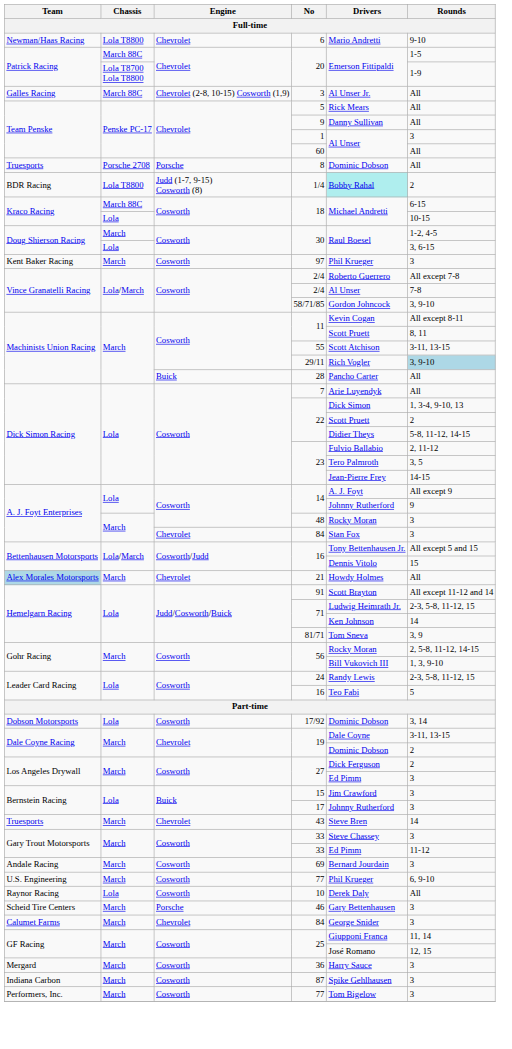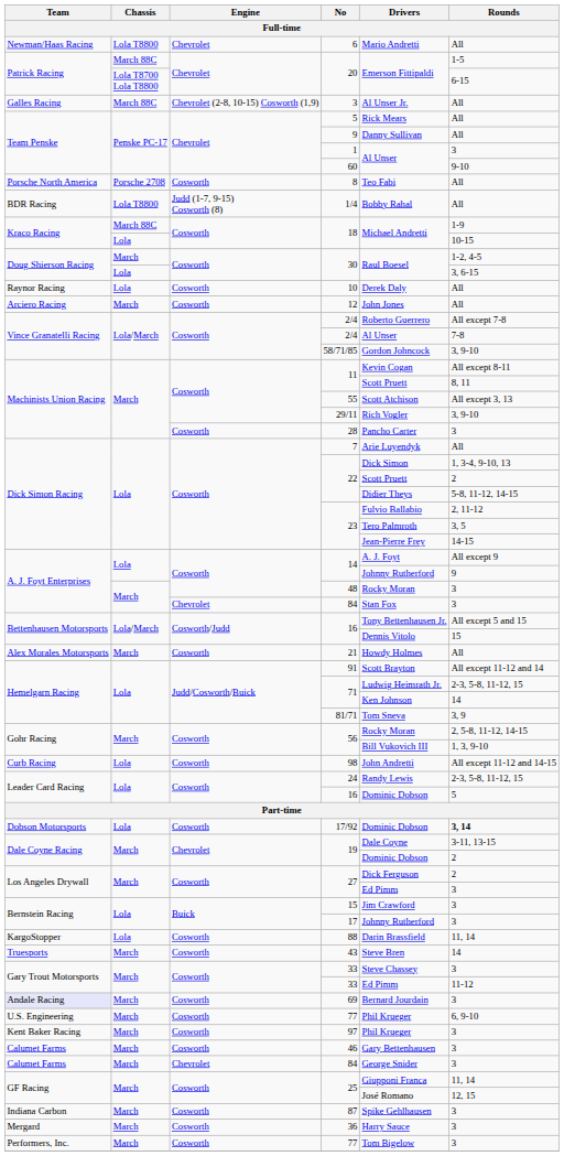 <table class="wikitable" style="font-size: 85%;">
 <tr>
 <th>Team</th>
 <th>Chassis</th>
 <th>Engine</th>
 <th>No</th>
 <th>Drivers</th>
 <th>Rounds</th>
 </tr>
 <tr>
 <th colspan="6">Full-time</th>
 </tr>
 <tr>
 <td rowspan=1> <a href='#'>Newman/Haas Racing</a></td>
 <td rowspan=1><a href='#'>Lola T8800</a></td>
 <td rowspan=1><a href='#'>Chevrolet</a></td>
 <td align="right">6</td>
 <td> <a href='#'>Mario Andretti</a></td>
-<td>9-10</td>
+<td>All</td>
 </tr>
 <tr>
 <td rowspan=2> <a href='#'>Patrick Racing</a></td>
 <td rowspan=1><a href='#'>March 88C</a></td>
 <td rowspan=2><a href='#'>Chevrolet</a></td>
 <td rowspan=2 align="right">20</td>
 <td rowspan=2> <a href='#'>Emerson Fittipaldi</a></td>
 <td>1-5</td>
 </tr>
 <tr>
 <td rowspan=1><a href='#'>Lola T8700<br>Lola T8800</a></td>
-<td>1-9</td>
+<td>6-15</td>
 </tr>
 <tr>
 <td rowspan=1> <a href='#'>Galles Racing</a></td>
 <td rowspan=1><a href='#'>March 88C</a></td>
 <td rowspan=1><a href='#'>Chevrolet</a> (2-8, 10-15) <a href='#'>Cosworth</a> (1,9)</td>
 <td align="right">3</td>
 <td> <a href='#'>Al Unser Jr.</a></td>
 <td>All</td>
 </tr>
 <tr>
 <td rowspan=4> <a href='#'>Team Penske</a></td>
 <td rowspan=4><a href='#'>Penske PC-17</a></td>
 <td rowspan=4><a href='#'>Chevrolet</a></td>
 <td align="right">5</td>
 <td> <a href='#'>Rick Mears</a></td>
 <td>All</td>
 </tr>
 <tr>
 <td align="right">9</td>
 <td> <a href='#'>Danny Sullivan</a></td>
 <td>All</td>
 </tr>
 <tr>
 <td align="right">1</td>
 <td rowspan=2> <a href='#'>Al Unser</a></td>
 <td>3</td>
 </tr>
 <tr>
 <td align="right">60</td>
-<td>All</td>
+<td>9-10</td>
 </tr>
 <tr>
-<td rowspan=1> <a href='#'>Truesports</a></td>
+<td rowspan=1> <a href='#'>Porsche North America</a></td>
 <td rowspan=1><a href='#'>Porsche 2708</a></td>
-<td rowspan=1><a href='#'>Porsche</a></td>
+<td rowspan=1><a href='#'>Cosworth</a></td>
 <td align="right">8</td>
-<td> <a href='#'>Dominic Dobson</a></td>
+<td> <a href='#'>Teo Fabi</a></td>
 <td>All</td>
 </tr>
 <tr>
 <td rowspan=1> BDR Racing</td>
 <td rowspan=1><a href='#'>Lola T8800</a></td>
 <td rowspan=1><a href='#'>Judd</a> (1-7, 9-15)<br><a href='#'>Cosworth</a> (8)</td>
 <td align="right">1/4</td>
-<td style="background: paleturquoise;"> <a href='#'>Bobby Rahal</a></td>
-<td>2</td>
+<td> <a href='#'>Bobby Rahal</a></td>
+<td>All</td>
 </tr>
 <tr>
 <td rowspan=2> <a href='#'>Kraco Racing</a></td>
 <td rowspan=1><a href='#'>March 88C</a></td>
 <td rowspan=2><a href='#'>Cosworth</a></td>
 <td rowspan=2 align="right">18</td>
 <td rowspan=2> <a href='#'>Michael Andretti</a></td>
-<td>6-15</td>
+<td>1-9</td>
 </tr>
 <tr>
 <td rowspan=1><a href='#'>Lola</a></td>
 <td>10-15</td>
 </tr>
 <tr>
 <td rowspan=2> <a href='#'>Doug Shierson Racing</a></td>
 <td rowspan=1><a href='#'>March</a></td>
 <td rowspan=2><a href='#'>Cosworth</a></td>
 <td rowspan=2 align="right">30</td>
 <td rowspan=2> <a href='#'>Raul Boesel</a></td>
 <td>1-2, 4-5</td>
 </tr>
 <tr>
 <td rowspan=1><a href='#'>Lola</a></td>
 <td>3, 6-15</td>
 </tr>
 <tr>
-<td rowspan=1> Kent Baker Racing</td>
+<td rowspan=1> Raynor Racing</td>
+<td rowspan=1><a href='#'>Lola</a></td>
+<td rowspan=1><a href='#'>Cosworth</a></td>
+<td align="right">10</td>
+<td> <a href='#'>Derek Daly</a></td>
+<td>All</td>
+</tr>
+<tr>
+<td rowspan=1> <a href='#'>Arciero Racing</a></td>
 <td rowspan=1><a href='#'>March</a></td>
 <td rowspan=1><a href='#'>Cosworth</a></td>
-<td rowspan=1 align="right">97</td>
-<td> <a href='#'>Phil Krueger</a></td>
-<td>3</td>
+<td align="right">12</td>
+<td> <a href='#'>John Jones</a></td>
+<td>All</td>
 </tr>
 <tr>
 <td rowspan=3> <a href='#'>Vince Granatelli Racing</a></td>
 <td rowspan=3><a href='#'>Lola</a>/<a href='#'>March</a></td>
 <td rowspan=3><a href='#'>Cosworth</a></td>
 <td align="right">2/4</td>
 <td> <a href='#'>Roberto Guerrero</a></td>
 <td>All except 7-8</td>
 </tr>
 <tr>
 <td align="right">2/4</td>
 <td> <a href='#'>Al Unser</a></td>
 <td>7-8</td>
 </tr>
 <tr>
 <td align="right">58/71/85</td>
 <td> <a href='#'>Gordon Johncock</a></td>
 <td>3, 9-10</td>
 </tr>
 <tr>
 <td rowspan=5> <a href='#'>Machinists Union Racing</a></td>
 <td rowspan=5><a href='#'>March</a></td>
 <td rowspan=4><a href='#'>Cosworth</a></td>
 <td rowspan=2 align="right">11</td>
 <td> <a href='#'>Kevin Cogan</a></td>
 <td>All except 8-11</td>
 </tr>
 <tr>
 <td> <a href='#'>Scott Pruett</a></td>
 <td>8, 11</td>
 </tr>
 <tr>
 <td align="right">55</td>
 <td> <a href='#'>Scott Atchison</a></td>
-<td>3-11, 13-15</td>
+<td>All except 3, 13</td>
 </tr>
 <tr>
 <td align="right">29/11</td>
 <td> <a href='#'>Rich Vogler</a></td>
-<td style="background: lightblue;">3, 9-10</td>
+<td>3, 9-10</td>
 </tr>
 <tr>
-<td rowspan=1><a href='#'>Buick</a></td>
+<td rowspan=1><a href='#'>Cosworth</a></td>
 <td rowspan=1 align="right">28</td>
 <td> <a href='#'>Pancho Carter</a></td>
-<td>All</td>
+<td>3</td>
 </tr>
 <tr>
 <td rowspan=7> <a href='#'>Dick Simon Racing</a></td>
 <td rowspan=7><a href='#'>Lola</a></td>
 <td rowspan=7><a href='#'>Cosworth</a></td>
 <td align="right">7</td>
 <td> <a href='#'>Arie Luyendyk</a></td>
 <td>All</td>
 </tr>
 <tr>
 <td rowspan=3 align="right">22</td>
 <td> <a href='#'>Dick Simon</a></td>
 <td>1, 3-4, 9-10, 13</td>
 </tr>
 <tr>
 <td> <a href='#'>Scott Pruett</a></td>
 <td>2</td>
 </tr>
 <tr>
 <td> <a href='#'>Didier Theys</a></td>
 <td>5-8, 11-12, 14-15</td>
 </tr>
 <tr>
 <td rowspan=3 align="right">23</td>
 <td> <a href='#'>Fulvio Ballabio</a></td>
 <td>2, 11-12</td>
 </tr>
 <tr>
 <td> <a href='#'>Tero Palmroth</a></td>
 <td>3, 5</td>
 </tr>
 <tr>
 <td> <a href='#'>Jean-Pierre Frey</a></td>
 <td>14-15</td>
 </tr>
 <tr>
 <td rowspan="4"> <a href='#'>A. J. Foyt Enterprises</a></td>
 <td rowspan="2"><a href='#'>Lola</a></td>
 <td rowspan="3"><a href='#'>Cosworth</a></td>
 <td rowspan="2" align="right">14</td>
 <td>  <a href='#'>A. J. Foyt</a></td>
 <td>All except 9</td>
 </tr>
 <tr>
 <td> <a href='#'>Johnny Rutherford</a></td>
 <td>9</td>
 </tr>
 <tr>
 <td rowspan=2><a href='#'>March</a></td>
 <td align="right">48</td>
 <td> <a href='#'>Rocky Moran</a></td>
 <td>3</td>
 </tr>
 <tr>
 <td rowspan=1><a href='#'>Chevrolet</a></td>
 <td align="right">84</td>
 <td> <a href='#'>Stan Fox</a></td>
 <td>3</td>
 </tr>
 <tr>
 <td rowspan=2> <a href='#'>Bettenhausen Motorsports</a></td>
 <td rowspan=2><a href='#'>Lola</a>/<a href='#'>March</a></td>
 <td rowspan=2><a href='#'>Cosworth</a>/<a href='#'>Judd</a></td>
 <td rowspan=2 align="right">16</td>
 <td> <a href='#'>Tony Bettenhausen Jr.</a></td>
 <td>All except 5 and 15</td>
 </tr>
 <tr>
 <td> <a href='#'>Dennis Vitolo</a></td>
 <td>15</td>
 </tr>
 <tr>
-<td rowspan=1 style="background: lightblue;"> <a href='#'>Alex Morales Motorsports</a></td>
+<td rowspan=1> <a href='#'>Alex Morales Motorsports</a></td>
 <td rowspan=1><a href='#'>March</a></td>
-<td rowspan=1><a href='#'>Chevrolet</a></td>
+<td rowspan=1><a href='#'>Cosworth</a></td>
 <td align="right">21</td>
 <td> <a href='#'>Howdy Holmes</a></td>
 <td>All</td>
 </tr>
 <tr>
 <td rowspan=4> <a href='#'>Hemelgarn Racing</a></td>
 <td rowspan=4><a href='#'>Lola</a></td>
 <td rowspan=4><a href='#'>Judd</a>/<a href='#'>Cosworth</a>/<a href='#'>Buick</a></td>
 <td align="right">91</td>
 <td> <a href='#'>Scott Brayton</a></td>
 <td>All except 11-12 and 14</td>
 </tr>
 <tr>
 <td rowspan=2 align="right">71</td>
 <td> <a href='#'>Ludwig Heimrath Jr.</a></td>
 <td>2-3, 5-8, 11-12, 15</td>
 </tr>
 <tr>
 <td> <a href='#'>Ken Johnson</a></td>
 <td>14</td>
 </tr>
 <tr>
 <td align="right">81/71</td>
 <td> <a href='#'>Tom Sneva</a></td>
 <td>3, 9</td>
 </tr>
 <tr>
 <td rowspan=2> Gohr Racing</td>
 <td rowspan=2><a href='#'>March</a></td>
 <td rowspan=2><a href='#'>Cosworth</a></td>
 <td rowspan=2 align="right">56</td>
 <td> <a href='#'>Rocky Moran</a></td>
 <td>2, 5-8, 11-12, 14-15</td>
 </tr>
 <tr>
 <td> <a href='#'>Bill Vukovich III</a></td>
 <td>1, 3, 9-10</td>
 </tr>
 <tr>
+<td rowspan=1> <a href='#'>Curb Racing</a></td>
+<td rowspan=1><a href='#'>Lola</a></td>
+<td rowspan=1><a href='#'>Cosworth</a></td>
+<td align="right">98</td>
+<td> <a href='#'>John Andretti</a></td>
+<td>All except 11-12 and 14-15</td>
+</tr>
+<tr>
 <td rowspan=2> Leader Card Racing</td>
 <td rowspan=2><a href='#'>Lola</a></td>
 <td rowspan=2><a href='#'>Cosworth</a></td>
 <td align="right">24</td>
 <td> <a href='#'>Randy Lewis</a></td>
 <td>2-3, 5-8, 11-12, 15</td>
 </tr>
 <tr>
 <td align="right">16</td>
-<td> <a href='#'>Teo Fabi</a></td>
+<td> <a href='#'>Dominic Dobson</a></td>
 <td>5</td>
 </tr>
 <tr>
 <th colspan="6">Part-time</th>
 </tr>
 <tr>
 <td rowspan=1> <a href='#'>Dobson Motorsports</a></td>
 <td rowspan=1><a href='#'>Lola</a></td>
 <td rowspan=1><a href='#'>Cosworth</a></td>
 <td align="right">17/92</td>
 <td> <a href='#'>Dominic Dobson</a></td>
-<td>3, 14</td>
+<td><strong>3, 14</strong></td>
 </tr>
 <tr>
 <td rowspan=2> <a href='#'>Dale Coyne Racing</a></td>
 <td rowspan=2><a href='#'>March</a></td>
 <td rowspan=2><a href='#'>Chevrolet</a></td>
 <td rowspan=2 align="right">19</td>
 <td> <a href='#'>Dale Coyne</a></td>
 <td>3-11, 13-15</td>
 </tr>
 <tr>
 <td> <a href='#'>Dominic Dobson</a></td>
 <td>2</td>
 </tr>
 <tr>
 <td rowspan=2> Los Angeles Drywall</td>
 <td rowspan=2><a href='#'>March</a></td>
 <td rowspan=2><a href='#'>Cosworth</a></td>
 <td rowspan=2 align="right">27</td>
 <td> <a href='#'>Dick Ferguson</a></td>
 <td>2</td>
 </tr>
 <tr>
 <td> <a href='#'>Ed Pimm</a></td>
 <td>3</td>
 </tr>
 <tr>
 <td rowspan="2"> Bernstein Racing</td>
 <td rowspan="2"><a href='#'>Lola</a></td>
 <td rowspan="2"><a href='#'>Buick</a></td>
 <td rowspan=1 align="right">15</td>
 <td> <a href='#'>Jim Crawford</a></td>
 <td>3</td>
 </tr>
 <tr>
 <td rowspan=1 align="right">17</td>
 <td> <a href='#'>Johnny Rutherford</a></td>
 <td>3</td>
 </tr>
 <tr>
+<td rowspan=1> KargoStopper</td>
+<td rowspan=1><a href='#'>Lola</a></td>
+<td rowspan=1><a href='#'>Cosworth</a></td>
+<td rowspan=1 align="right">88</td>
+<td> <a href='#'>Darin Brassfield</a></td>
+<td>11, 14</td>
+</tr>
+<tr>
 <td rowspan=1> <a href='#'>Truesports</a></td>
 <td rowspan=1><a href='#'>March</a></td>
-<td rowspan=1><a href='#'>Chevrolet</a></td>
+<td rowspan=1><a href='#'>Cosworth</a></td>
 <td align="right">43</td>
 <td> <a href='#'>Steve Bren</a></td>
 <td>14</td>
 </tr>
 <tr>
 <td rowspan="2"> Gary Trout Motorsports</td>
 <td rowspan="2"><a href='#'>March</a></td>
 <td rowspan="2"><a href='#'>Cosworth</a></td>
 <td align="right">33</td>
 <td> <a href='#'>Steve Chassey</a></td>
 <td>3</td>
 </tr>
 <tr>
 <td align="right">33</td>
 <td> <a href='#'>Ed Pimm</a></td>
 <td>11-12</td>
 </tr>
 <tr>
-<td rowspan=1> Andale Racing</td>
+<td rowspan=1 style="background: lavender;"> Andale Racing</td>
 <td rowspan=1><a href='#'>March</a></td>
 <td rowspan=1><a href='#'>Cosworth</a></td>
 <td rowspan=1 align="right">69</td>
 <td> <a href='#'>Bernard Jourdain</a></td>
 <td>3</td>
 </tr>
 <tr>
 <td rowspan=1> U.S. Engineering</td>
 <td rowspan=1><a href='#'>March</a></td>
 <td rowspan=1><a href='#'>Cosworth</a></td>
 <td rowspan=1 align="right">77</td>
 <td> <a href='#'>Phil Krueger</a></td>
 <td>6, 9-10</td>
 </tr>
 <tr>
-<td rowspan=1> Raynor Racing</td>
-<td rowspan=1><a href='#'>Lola</a></td>
+<td rowspan=1> Kent Baker Racing</td>
+<td rowspan=1><a href='#'>March</a></td>
 <td rowspan=1><a href='#'>Cosworth</a></td>
-<td align="right">10</td>
-<td> <a href='#'>Derek Daly</a></td>
-<td>All</td>
+<td rowspan=1 align="right">97</td>
+<td> <a href='#'>Phil Krueger</a></td>
+<td>3</td>
 </tr>
 <tr>
-<td rowspan=1> Scheid Tire Centers</td>
+<td rowspan=1> <a href='#'>Calumet Farms</a></td>
 <td rowspan=1><a href='#'>March</a></td>
-<td rowspan=1><a href='#'>Porsche</a></td>
+<td rowspan=1><a href='#'>Cosworth</a></td>
 <td rowspan=1 align="right">46</td>
 <td> <a href='#'>Gary Bettenhausen</a></td>
 <td>3</td>
 </tr>
 <tr>
 <td rowspan=1> <a href='#'>Calumet Farms</a></td>
 <td rowspan=1><a href='#'>March</a></td>
 <td rowspan=1><a href='#'>Chevrolet</a></td>
 <td rowspan=1 align="right">84</td>
 <td> <a href='#'>George Snider</a></td>
 <td>3</td>
 </tr>
 <tr>
 <td rowspan=2> GF Racing</td>
 <td rowspan=2><a href='#'>March</a></td>
 <td rowspan=2><a href='#'>Cosworth</a></td>
 <td rowspan=2 align="right">25</td>
 <td> <a href='#'>Giupponi Franca</a></td>
 <td>11, 14</td>
 </tr>
 <tr>
 <td> José Romano</td>
 <td>12, 15</td>
 </tr>
 <tr>
+<td rowspan=1> Indiana Carbon</td>
+<td rowspan=1><a href='#'>March</a></td>
+<td rowspan=1><a href='#'>Cosworth</a></td>
+<td rowspan=1 align="right">87</td>
+<td> <a href='#'>Spike Gehlhausen</a></td>
+<td>3</td>
+</tr>
+<tr>
 <td rowspan=1> Mergard</td>
 <td rowspan=1><a href='#'>March</a></td>
 <td rowspan=1><a href='#'>Cosworth</a></td>
 <td rowspan=1 align="right">36</td>
 <td> <a href='#'>Harry Sauce</a></td>
-<td>3</td>
-</tr>
-<tr>
-<td rowspan=1> Indiana Carbon</td>
-<td rowspan=1><a href='#'>March</a></td>
-<td rowspan=1><a href='#'>Cosworth</a></td>
-<td rowspan=1 align="right">87</td>
-<td> <a href='#'>Spike Gehlhausen</a></td>
 <td>3</td>
 </tr>
 <tr>
 <td rowspan=1> Performers, Inc.</td>
 <td rowspan=1><a href='#'>March</a></td>
 <td rowspan=1><a href='#'>Cosworth</a></td>
 <td rowspan=1 align="right">77</td>
 <td> <a href='#'>Tom Bigelow</a></td>
 <td>3</td>
 </tr>
 <tr>
 </tr>
 </table>
